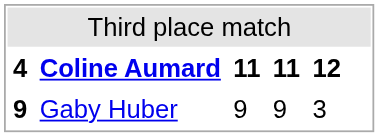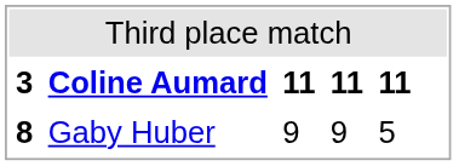 <table cellspacing="1" cellpadding="3" style="border:1px solid #aaa; font-size:90%;">
 <tr style="background:#e4e4e4;">
 <td colspan="7" style="text-align:center;">Third place match</td>
 </tr>
 <tr>
-<td><strong>4</strong></td>
+<td><strong>3</strong></td>
 <td> <strong><a href='#'>Coline Aumard</a></strong></td>
 <td><strong>11</strong></td>
 <td><strong>11</strong></td>
-<td><strong>12</strong></td>
+<td><strong>11</strong></td>
 <td></td>
 <td></td>
 </tr>
 <tr>
-<td><strong>9</strong></td>
+<td><strong>8</strong></td>
 <td> <a href='#'>Gaby Huber</a></td>
 <td>9</td>
 <td>9</td>
-<td>3</td>
+<td>5</td>
 <td></td>
 <td></td>
 </tr>
 </table>
